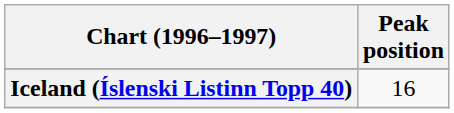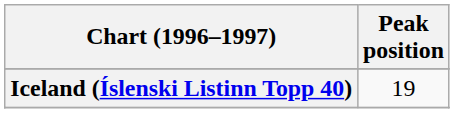 <table class="wikitable sortable plainrowheaders" style="text-align:center">
 <tr>
 <th>Chart (1996–1997)</th>
 <th>Peak<br>position</th>
 </tr>
 <tr>
 </tr>
 <tr>
 <th scope="row">Iceland (<a href='#'>Íslenski Listinn Topp 40</a>)</th>
-<td>16</td>
+<td>19</td>
 </tr>
 <tr>
 </tr>
 <tr>
 </tr>
 <tr>
 </tr>
 <tr>
 </tr>
 <tr>
 </tr>
 <tr>
 </tr>
 <tr>
 </tr>
 <tr>
 </tr>
 </table>
